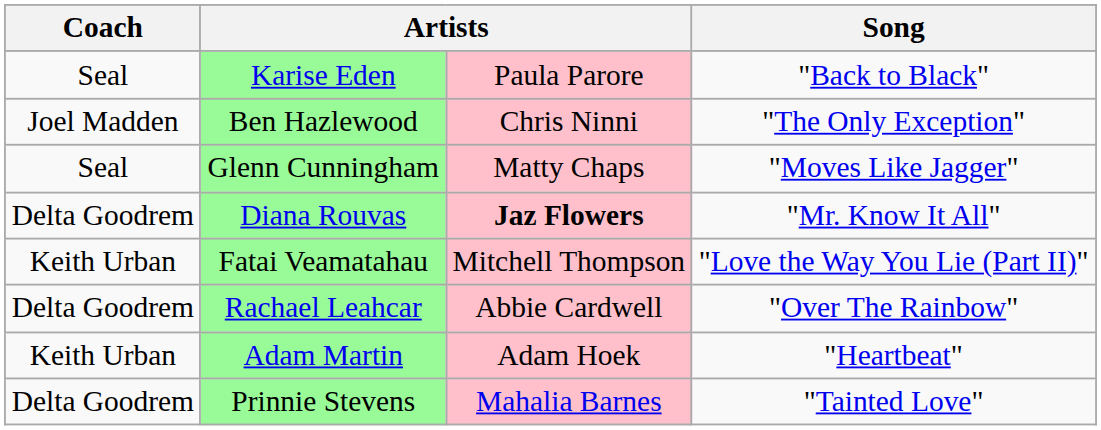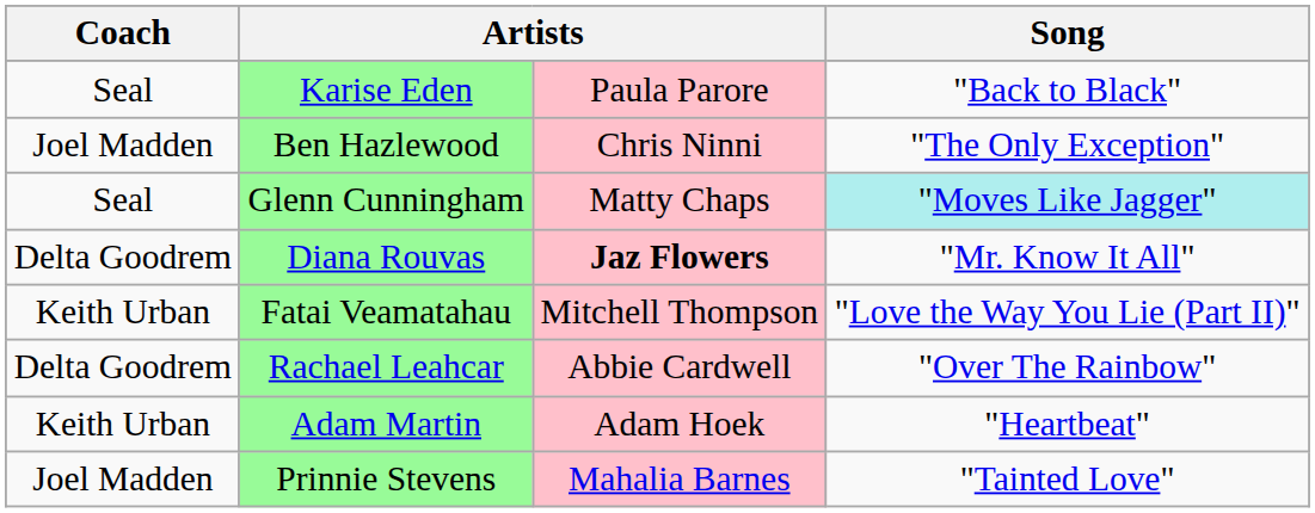 <table class="wikitable sortable" style="text-align: center; width: auto;">
 <tr>
 <th>Coach</th>
 <th colspan="2">Artists</th>
 <th>Song</th>
 </tr>
 <tr>
 <td>Seal</td>
 <td style="background:palegreen"><a href='#'>Karise Eden</a></td>
 <td style="background:pink">Paula Parore</td>
 <td>"<a href='#'>Back to Black</a>"</td>
 </tr>
 <tr>
 <td>Joel Madden</td>
 <td style="background:palegreen">Ben Hazlewood</td>
 <td style="background:pink">Chris Ninni</td>
 <td>"<a href='#'>The Only Exception</a>"</td>
 </tr>
 <tr>
 <td>Seal</td>
 <td style="background:palegreen">Glenn Cunningham</td>
 <td style="background:pink">Matty Chaps</td>
-<td>"<a href='#'>Moves Like Jagger</a>"</td>
+<td style="background: paleturquoise;">"<a href='#'>Moves Like Jagger</a>"</td>
 </tr>
 <tr>
 <td>Delta Goodrem</td>
 <td style="background:palegreen"><a href='#'>Diana Rouvas</a></td>
 <td style="background:pink"><strong>Jaz Flowers</strong></td>
 <td>"<a href='#'>Mr. Know It All</a>"</td>
 </tr>
 <tr>
 <td>Keith Urban</td>
 <td style="background:palegreen">Fatai Veamatahau</td>
 <td style="background:pink">Mitchell Thompson</td>
 <td>"<a href='#'>Love the Way You Lie (Part II)</a>"</td>
 </tr>
 <tr>
 <td>Delta Goodrem</td>
 <td style="background:palegreen"><a href='#'>Rachael Leahcar</a></td>
 <td style="background:pink">Abbie Cardwell</td>
 <td>"<a href='#'>Over The Rainbow</a>"</td>
 </tr>
 <tr>
 <td>Keith Urban</td>
 <td style="background:palegreen"><a href='#'>Adam Martin</a></td>
 <td style="background:pink">Adam Hoek</td>
 <td>"<a href='#'>Heartbeat</a>"</td>
 </tr>
 <tr>
-<td>Delta Goodrem</td>
+<td>Joel Madden</td>
 <td style="background:palegreen">Prinnie Stevens</td>
 <td style="background:pink"><a href='#'>Mahalia Barnes</a></td>
 <td>"<a href='#'>Tainted Love</a>"</td>
 </tr>
 </table>
